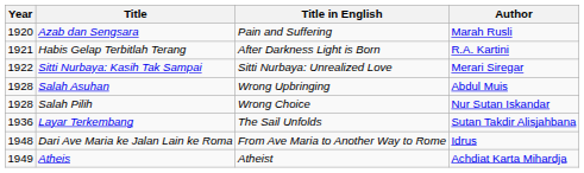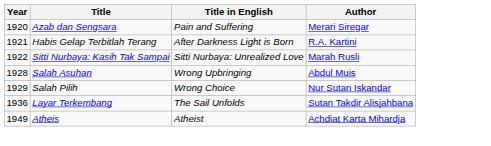 <table class="wikitable">
 <tr>
 <th>Year</th>
 <th>Title</th>
 <th>Title in English</th>
 <th>Author</th>
 </tr>
 <tr>
 <td>1920</td>
 <td><em><a href='#'>Azab dan Sengsara</a></em></td>
 <td><em>Pain and Suffering</em></td>
-<td><a href='#'>Marah Rusli</a></td>
+<td><a href='#'>Merari Siregar</a></td>
 </tr>
 <tr>
 <td>1921</td>
 <td><em>Habis Gelap Terbitlah Terang</em></td>
 <td><em>After Darkness Light is Born</em></td>
 <td><a href='#'>R.A. Kartini</a></td>
 </tr>
 <tr>
 <td>1922</td>
 <td><em><a href='#'>Sitti Nurbaya: Kasih Tak Sampai</a></em></td>
 <td><em>Sitti Nurbaya: Unrealized Love</em></td>
-<td><a href='#'>Merari Siregar</a></td>
+<td><a href='#'>Marah Rusli</a></td>
 </tr>
 <tr>
 <td>1928</td>
 <td><em><a href='#'>Salah Asuhan</a></em></td>
 <td><em>Wrong Upbringing</em></td>
 <td><a href='#'>Abdul Muis</a></td>
 </tr>
 <tr>
-<td>1928</td>
+<td>1929</td>
 <td><em>Salah Pilih</em></td>
 <td><em>Wrong Choice</em></td>
 <td><a href='#'>Nur Sutan Iskandar</a></td>
 </tr>
 <tr>
 <td>1936</td>
 <td><em><a href='#'>Layar Terkembang</a></em></td>
 <td><em>The Sail Unfolds</em></td>
 <td><a href='#'>Sutan Takdir Alisjahbana</a></td>
 </tr>
 <tr>
-<td>1948</td>
-<td><em>Dari Ave Maria ke Jalan Lain ke Roma</em></td>
-<td><em>From Ave Maria to Another Way to Rome</em></td>
-<td><a href='#'>Idrus</a></td>
-</tr>
-<tr>
 <td>1949</td>
 <td><em><a href='#'>Atheis</a></em></td>
 <td><em>Atheist</em></td>
 <td><a href='#'>Achdiat Karta Mihardja</a></td>
 </tr>
 </table>
